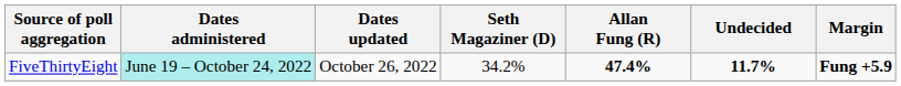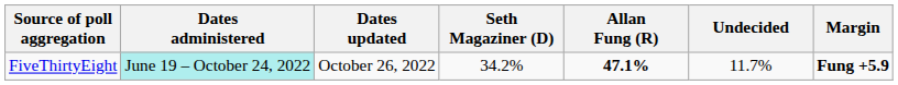 <table class="wikitable sortable" style="text-align:center;font-size:90%;line-height:17px">
 <tr>
 <th>Source of poll<br>aggregation</th>
 <th>Dates<br>administered</th>
 <th>Dates<br>updated</th>
 <th style="width:100px;">Seth<br>Magaziner (D)</th>
 <th style="width:100px;">Allan<br>Fung (R)</th>
 <th style="width:100px;">Undecided<br></th>
 <th>Margin</th>
 </tr>
 <tr>
 <td><a href='#'>FiveThirtyEight</a></td>
 <td style="background: paleturquoise;">June 19 – October 24, 2022</td>
 <td>October 26, 2022</td>
 <td>34.2%</td>
-<td><strong>47.4%</strong></td>
-<td><strong>11.7%</strong></td>
+<td><strong>47.1%</strong></td>
+<td>11.7%</td>
 <td><strong>Fung +5.9</strong></td>
 </tr>
 </table>
